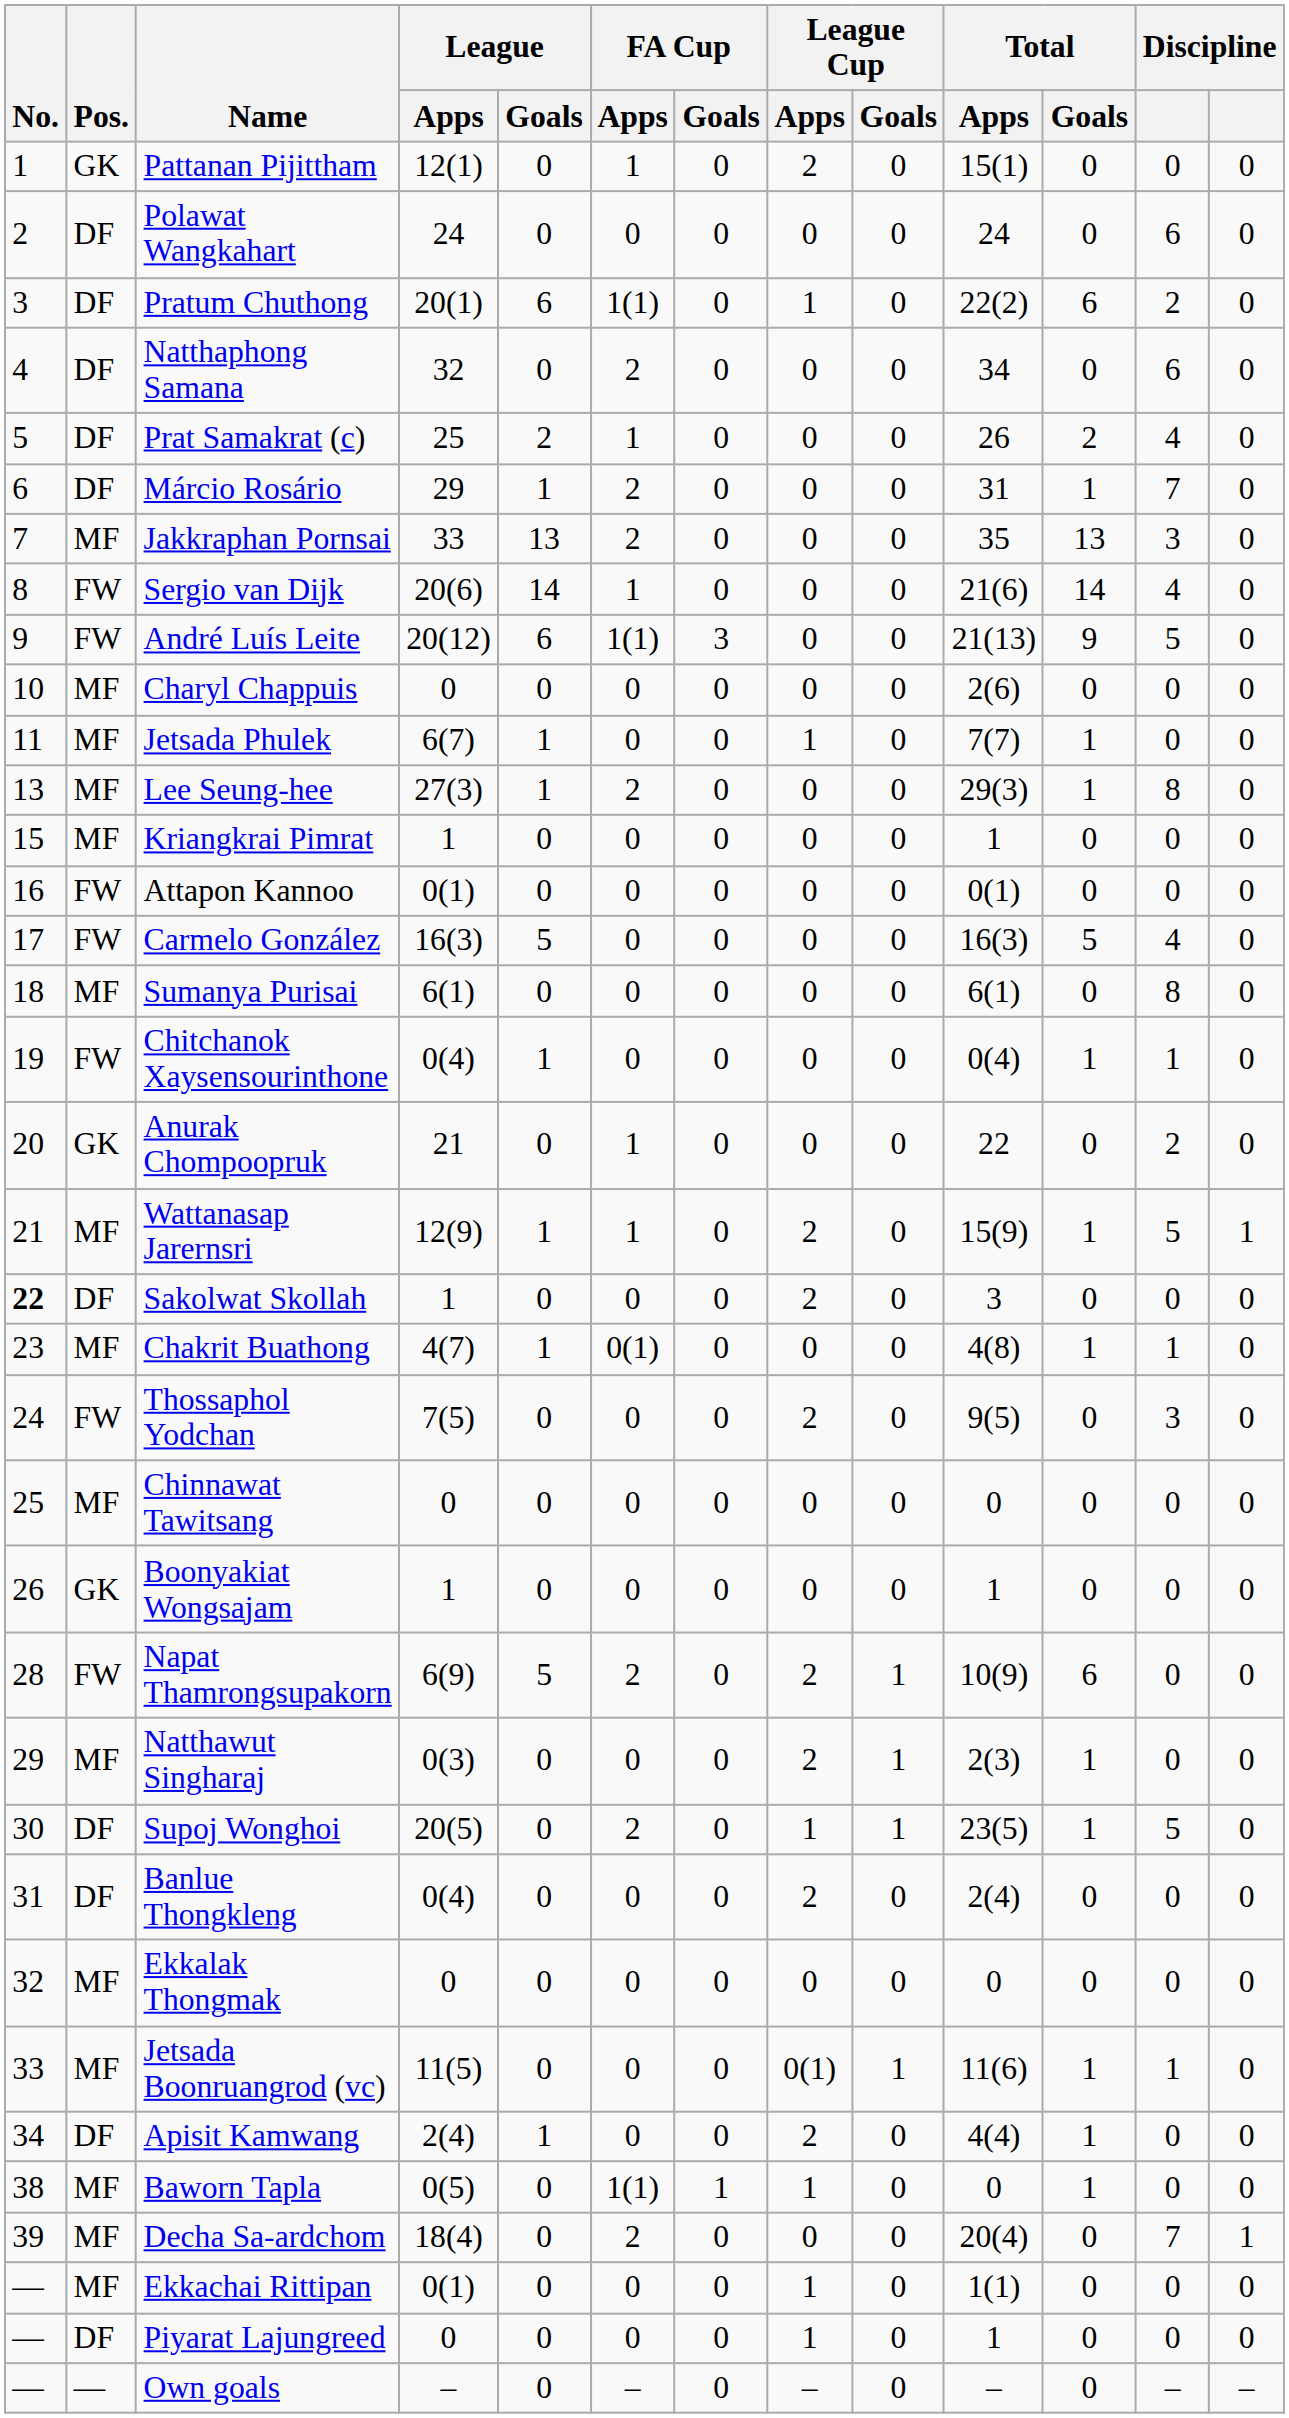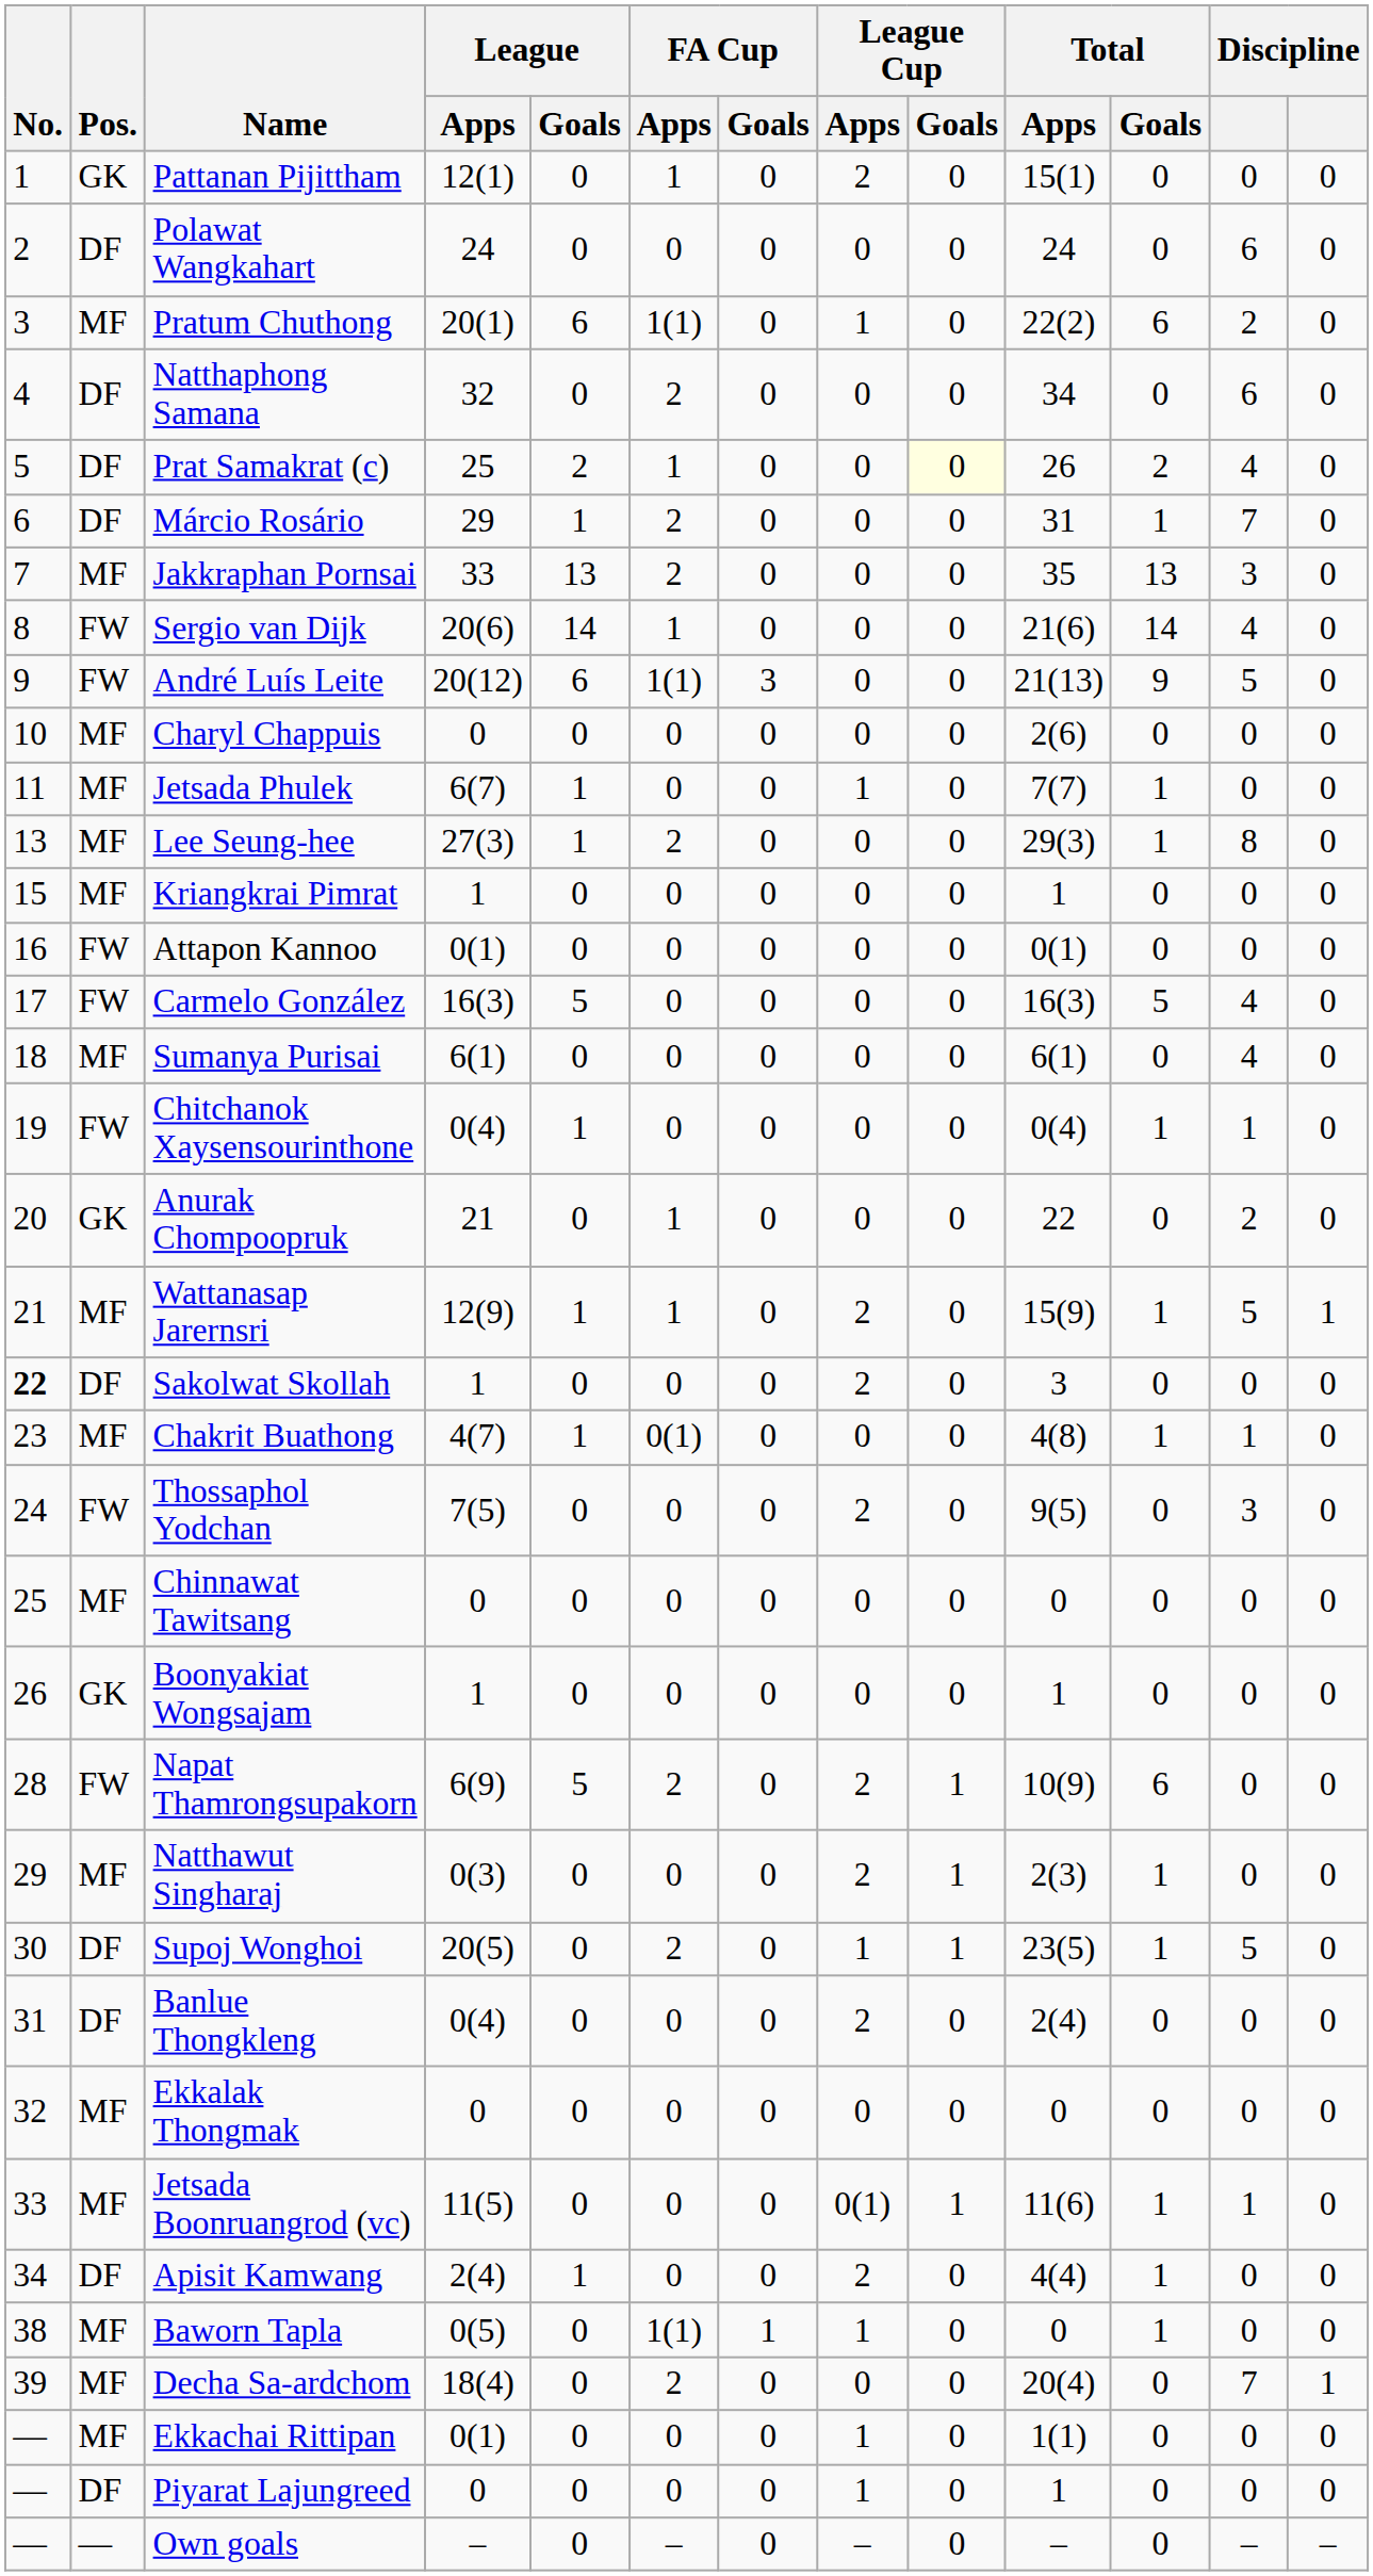 <table class="wikitable" style="text-align:center">
 <tr>
 <th rowspan="2" valign="bottom">No.</th>
 <th rowspan="2" valign="bottom">Pos.</th>
 <th rowspan="2" valign="bottom">Name</th>
 <th colspan="2" width="85">League</th>
 <th colspan="2" width="85">FA Cup</th>
 <th colspan="2" width="85">League Cup</th>
 <th colspan="2" width="85">Total</th>
 <th colspan="2" width="85">Discipline</th>
 </tr>
 <tr>
 <th>Apps</th>
 <th>Goals</th>
 <th>Apps</th>
 <th>Goals</th>
 <th>Apps</th>
 <th>Goals</th>
 <th>Apps</th>
 <th>Goals</th>
 <th></th>
 <th></th>
 </tr>
 <tr>
 <td align="left">1</td>
 <td align="left">GK</td>
 <td align="left"> <a href='#'>Pattanan Pijittham</a></td>
 <td>12(1)</td>
 <td>0</td>
 <td>1</td>
 <td>0</td>
 <td>2</td>
 <td>0</td>
 <td>15(1)</td>
 <td>0</td>
 <td>0</td>
 <td>0</td>
 </tr>
 <tr>
 <td align="left">2</td>
 <td align="left">DF</td>
 <td align="left"> <a href='#'>Polawat Wangkahart</a></td>
 <td>24</td>
 <td>0</td>
 <td>0</td>
 <td>0</td>
 <td>0</td>
 <td>0</td>
 <td>24</td>
 <td>0</td>
 <td>6</td>
 <td>0</td>
 </tr>
 <tr>
 <td align="left">3</td>
-<td align="left">DF</td>
+<td align="left">MF</td>
 <td align="left"> <a href='#'>Pratum Chuthong</a></td>
 <td>20(1)</td>
 <td>6</td>
 <td>1(1)</td>
 <td>0</td>
 <td>1</td>
 <td>0</td>
 <td>22(2)</td>
 <td>6</td>
 <td>2</td>
 <td>0</td>
 </tr>
 <tr>
 <td align="left">4</td>
 <td align="left">DF</td>
 <td align="left"> <a href='#'>Natthaphong Samana</a></td>
 <td>32</td>
 <td>0</td>
 <td>2</td>
 <td>0</td>
 <td>0</td>
 <td>0</td>
 <td>34</td>
 <td>0</td>
 <td>6</td>
 <td>0</td>
 </tr>
 <tr>
 <td align="left">5</td>
 <td align="left">DF</td>
 <td align="left"> <a href='#'>Prat Samakrat</a> (<a href='#'>c</a>)</td>
 <td>25</td>
 <td>2</td>
 <td>1</td>
 <td>0</td>
 <td>0</td>
-<td>0</td>
+<td style="background: lightyellow;">0</td>
 <td>26</td>
 <td>2</td>
 <td>4</td>
 <td>0</td>
 </tr>
 <tr>
 <td align="left">6</td>
 <td align="left">DF</td>
 <td align="left"> <a href='#'>Márcio Rosário</a></td>
 <td>29</td>
 <td>1</td>
 <td>2</td>
 <td>0</td>
 <td>0</td>
 <td>0</td>
 <td>31</td>
 <td>1</td>
 <td>7</td>
 <td>0</td>
 </tr>
 <tr>
 <td align="left">7</td>
 <td align="left">MF</td>
 <td align="left"> <a href='#'>Jakkraphan Pornsai</a></td>
 <td>33</td>
 <td>13</td>
 <td>2</td>
 <td>0</td>
 <td>0</td>
 <td>0</td>
 <td>35</td>
 <td>13</td>
 <td>3</td>
 <td>0</td>
 </tr>
 <tr>
 <td align="left">8</td>
 <td align="left">FW</td>
 <td align="left"> <a href='#'>Sergio van Dijk</a></td>
 <td>20(6)</td>
 <td>14</td>
 <td>1</td>
 <td>0</td>
 <td>0</td>
 <td>0</td>
 <td>21(6)</td>
 <td>14</td>
 <td>4</td>
 <td>0</td>
 </tr>
 <tr>
 <td align="left">9</td>
 <td align="left">FW</td>
 <td align="left"> <a href='#'>André Luís Leite</a></td>
 <td>20(12)</td>
 <td>6</td>
 <td>1(1)</td>
 <td>3</td>
 <td>0</td>
 <td>0</td>
 <td>21(13)</td>
 <td>9</td>
 <td>5</td>
 <td>0</td>
 </tr>
 <tr>
 <td align="left">10</td>
 <td align="left">MF</td>
 <td align="left"> <a href='#'>Charyl Chappuis</a></td>
 <td>0</td>
 <td>0</td>
 <td>0</td>
 <td>0</td>
 <td>0</td>
 <td>0</td>
 <td>2(6)</td>
 <td>0</td>
 <td>0</td>
 <td>0</td>
 </tr>
 <tr>
 <td align="left">11</td>
 <td align="left">MF</td>
 <td align="left"> <a href='#'>Jetsada Phulek</a></td>
 <td>6(7)</td>
 <td>1</td>
 <td>0</td>
 <td>0</td>
 <td>1</td>
 <td>0</td>
 <td>7(7)</td>
 <td>1</td>
 <td>0</td>
 <td>0</td>
 </tr>
 <tr>
 <td align="left">13</td>
 <td align="left">MF</td>
 <td align="left"> <a href='#'>Lee Seung-hee</a></td>
 <td>27(3)</td>
 <td>1</td>
 <td>2</td>
 <td>0</td>
 <td>0</td>
 <td>0</td>
 <td>29(3)</td>
 <td>1</td>
 <td>8</td>
 <td>0</td>
 </tr>
 <tr>
 <td align="left">15</td>
 <td align="left">MF</td>
 <td align="left"> <a href='#'>Kriangkrai Pimrat</a></td>
 <td>1</td>
 <td>0</td>
 <td>0</td>
 <td>0</td>
 <td>0</td>
 <td>0</td>
 <td>1</td>
 <td>0</td>
 <td>0</td>
 <td>0</td>
 </tr>
 <tr>
 <td align="left">16</td>
 <td align="left">FW</td>
 <td align="left"> Attapon Kannoo</td>
 <td>0(1)</td>
 <td>0</td>
 <td>0</td>
 <td>0</td>
 <td>0</td>
 <td>0</td>
 <td>0(1)</td>
 <td>0</td>
 <td>0</td>
 <td>0</td>
 </tr>
 <tr>
 <td align="left">17</td>
 <td align="left">FW</td>
 <td align="left"> <a href='#'>Carmelo González</a></td>
 <td>16(3)</td>
 <td>5</td>
 <td>0</td>
 <td>0</td>
 <td>0</td>
 <td>0</td>
 <td>16(3)</td>
 <td>5</td>
 <td>4</td>
 <td>0</td>
 </tr>
 <tr>
 <td align="left">18</td>
 <td align="left">MF</td>
 <td align="left"> <a href='#'>Sumanya Purisai</a></td>
 <td>6(1)</td>
 <td>0</td>
 <td>0</td>
 <td>0</td>
 <td>0</td>
 <td>0</td>
 <td>6(1)</td>
 <td>0</td>
-<td>8</td>
+<td>4</td>
 <td>0</td>
 </tr>
 <tr>
 <td align="left">19</td>
 <td align="left">FW</td>
 <td align="left"> <a href='#'>Chitchanok Xaysensourinthone</a></td>
 <td>0(4)</td>
 <td>1</td>
 <td>0</td>
 <td>0</td>
 <td>0</td>
 <td>0</td>
 <td>0(4)</td>
 <td>1</td>
 <td>1</td>
 <td>0</td>
 </tr>
 <tr>
 <td align="left">20</td>
 <td align="left">GK</td>
 <td align="left"> <a href='#'>Anurak Chompoopruk</a></td>
 <td>21</td>
 <td>0</td>
 <td>1</td>
 <td>0</td>
 <td>0</td>
 <td>0</td>
 <td>22</td>
 <td>0</td>
 <td>2</td>
 <td>0</td>
 </tr>
 <tr>
 <td align="left">21</td>
 <td align="left">MF</td>
 <td align="left"> <a href='#'>Wattanasap Jarernsri</a></td>
 <td>12(9)</td>
 <td>1</td>
 <td>1</td>
 <td>0</td>
 <td>2</td>
 <td>0</td>
 <td>15(9)</td>
 <td>1</td>
 <td>5</td>
 <td>1</td>
 </tr>
 <tr>
 <td align="left"><strong>22</strong></td>
 <td align="left">DF</td>
 <td align="left"> <a href='#'>Sakolwat Skollah</a></td>
 <td>1</td>
 <td>0</td>
 <td>0</td>
 <td>0</td>
 <td>2</td>
 <td>0</td>
 <td>3</td>
 <td>0</td>
 <td>0</td>
 <td>0</td>
 </tr>
 <tr>
 <td align="left">23</td>
 <td align="left">MF</td>
 <td align="left"> <a href='#'>Chakrit Buathong</a></td>
 <td>4(7)</td>
 <td>1</td>
 <td>0(1)</td>
 <td>0</td>
 <td>0</td>
 <td>0</td>
 <td>4(8)</td>
 <td>1</td>
 <td>1</td>
 <td>0</td>
 </tr>
 <tr>
 <td align="left">24</td>
 <td align="left">FW</td>
 <td align="left"> <a href='#'>Thossaphol Yodchan</a></td>
 <td>7(5)</td>
 <td>0</td>
 <td>0</td>
 <td>0</td>
 <td>2</td>
 <td>0</td>
 <td>9(5)</td>
 <td>0</td>
 <td>3</td>
 <td>0</td>
 </tr>
 <tr>
 <td align="left">25</td>
 <td align="left">MF</td>
 <td align="left"> <a href='#'>Chinnawat Tawitsang</a></td>
 <td>0</td>
 <td>0</td>
 <td>0</td>
 <td>0</td>
 <td>0</td>
 <td>0</td>
 <td>0</td>
 <td>0</td>
 <td>0</td>
 <td>0</td>
 </tr>
 <tr>
 <td align="left">26</td>
 <td align="left">GK</td>
 <td align="left"> <a href='#'>Boonyakiat Wongsajam</a></td>
 <td>1</td>
 <td>0</td>
 <td>0</td>
 <td>0</td>
 <td>0</td>
 <td>0</td>
 <td>1</td>
 <td>0</td>
 <td>0</td>
 <td>0</td>
 </tr>
 <tr>
 <td align="left">28</td>
 <td align="left">FW</td>
 <td align="left"> <a href='#'>Napat Thamrongsupakorn</a></td>
 <td>6(9)</td>
 <td>5</td>
 <td>2</td>
 <td>0</td>
 <td>2</td>
 <td>1</td>
 <td>10(9)</td>
 <td>6</td>
 <td>0</td>
 <td>0</td>
 </tr>
 <tr>
 <td align="left">29</td>
 <td align="left">MF</td>
 <td align="left"> <a href='#'>Natthawut Singharaj</a></td>
 <td>0(3)</td>
 <td>0</td>
 <td>0</td>
 <td>0</td>
 <td>2</td>
 <td>1</td>
 <td>2(3)</td>
 <td>1</td>
 <td>0</td>
 <td>0</td>
 </tr>
 <tr>
 <td align="left">30</td>
 <td align="left">DF</td>
 <td align="left"> <a href='#'>Supoj Wonghoi</a></td>
 <td>20(5)</td>
 <td>0</td>
 <td>2</td>
 <td>0</td>
 <td>1</td>
 <td>1</td>
 <td>23(5)</td>
 <td>1</td>
 <td>5</td>
 <td>0</td>
 </tr>
 <tr>
 <td align="left">31</td>
 <td align="left">DF</td>
 <td align="left"> <a href='#'>Banlue Thongkleng</a></td>
 <td>0(4)</td>
 <td>0</td>
 <td>0</td>
 <td>0</td>
 <td>2</td>
 <td>0</td>
 <td>2(4)</td>
 <td>0</td>
 <td>0</td>
 <td>0</td>
 </tr>
 <tr>
 <td align="left">32</td>
 <td align="left">MF</td>
 <td align="left"> <a href='#'>Ekkalak Thongmak</a></td>
 <td>0</td>
 <td>0</td>
 <td>0</td>
 <td>0</td>
 <td>0</td>
 <td>0</td>
 <td>0</td>
 <td>0</td>
 <td>0</td>
 <td>0</td>
 </tr>
 <tr>
 <td align="left">33</td>
 <td align="left">MF</td>
 <td align="left"> <a href='#'>Jetsada Boonruangrod</a> (<a href='#'>vc</a>)</td>
 <td>11(5)</td>
 <td>0</td>
 <td>0</td>
 <td>0</td>
 <td>0(1)</td>
 <td>1</td>
 <td>11(6)</td>
 <td>1</td>
 <td>1</td>
 <td>0</td>
 </tr>
 <tr>
 <td align="left">34</td>
 <td align="left">DF</td>
 <td align="left"> <a href='#'>Apisit Kamwang</a></td>
 <td>2(4)</td>
 <td>1</td>
 <td>0</td>
 <td>0</td>
 <td>2</td>
 <td>0</td>
 <td>4(4)</td>
 <td>1</td>
 <td>0</td>
 <td>0</td>
 </tr>
 <tr>
 <td align="left">38</td>
 <td align="left">MF</td>
 <td align="left"> <a href='#'>Baworn Tapla</a></td>
 <td>0(5)</td>
 <td>0</td>
 <td>1(1)</td>
 <td>1</td>
 <td>1</td>
 <td>0</td>
 <td>0</td>
 <td>1</td>
 <td>0</td>
 <td>0</td>
 </tr>
 <tr>
 <td align="left">39</td>
 <td align="left">MF</td>
 <td align="left"> <a href='#'>Decha Sa-ardchom</a></td>
 <td>18(4)</td>
 <td>0</td>
 <td>2</td>
 <td>0</td>
 <td>0</td>
 <td>0</td>
 <td>20(4)</td>
 <td>0</td>
 <td>7</td>
 <td>1</td>
 </tr>
 <tr>
 <td align="left">—</td>
 <td align="left">MF</td>
 <td align="left"> <a href='#'>Ekkachai Rittipan</a></td>
 <td>0(1)</td>
 <td>0</td>
 <td>0</td>
 <td>0</td>
 <td>1</td>
 <td>0</td>
 <td>1(1)</td>
 <td>0</td>
 <td>0</td>
 <td>0</td>
 </tr>
 <tr>
 <td align="left">—</td>
 <td align="left">DF</td>
 <td align="left"> <a href='#'>Piyarat Lajungreed</a></td>
 <td>0</td>
 <td>0</td>
 <td>0</td>
 <td>0</td>
 <td>1</td>
 <td>0</td>
 <td>1</td>
 <td>0</td>
 <td>0</td>
 <td>0</td>
 </tr>
 <tr>
 <td align="left">—</td>
 <td align="left">—</td>
 <td align="left"><a href='#'>Own goals</a></td>
 <td>–</td>
 <td>0</td>
 <td>–</td>
 <td>0</td>
 <td>–</td>
 <td>0</td>
 <td>–</td>
 <td>0</td>
 <td>–</td>
 <td>–</td>
 </tr>
 </table>
